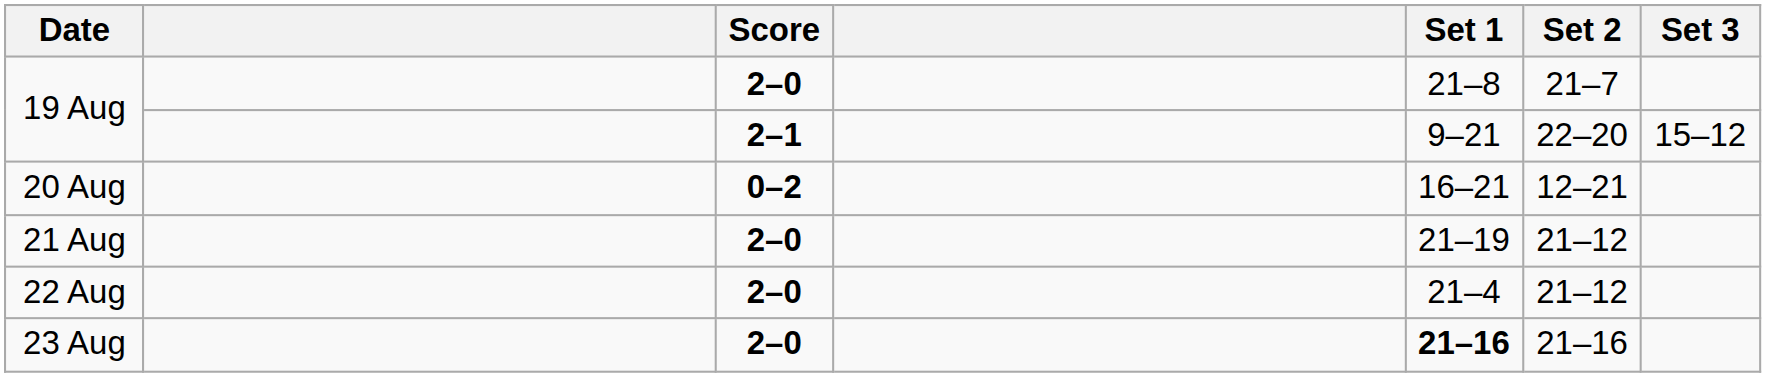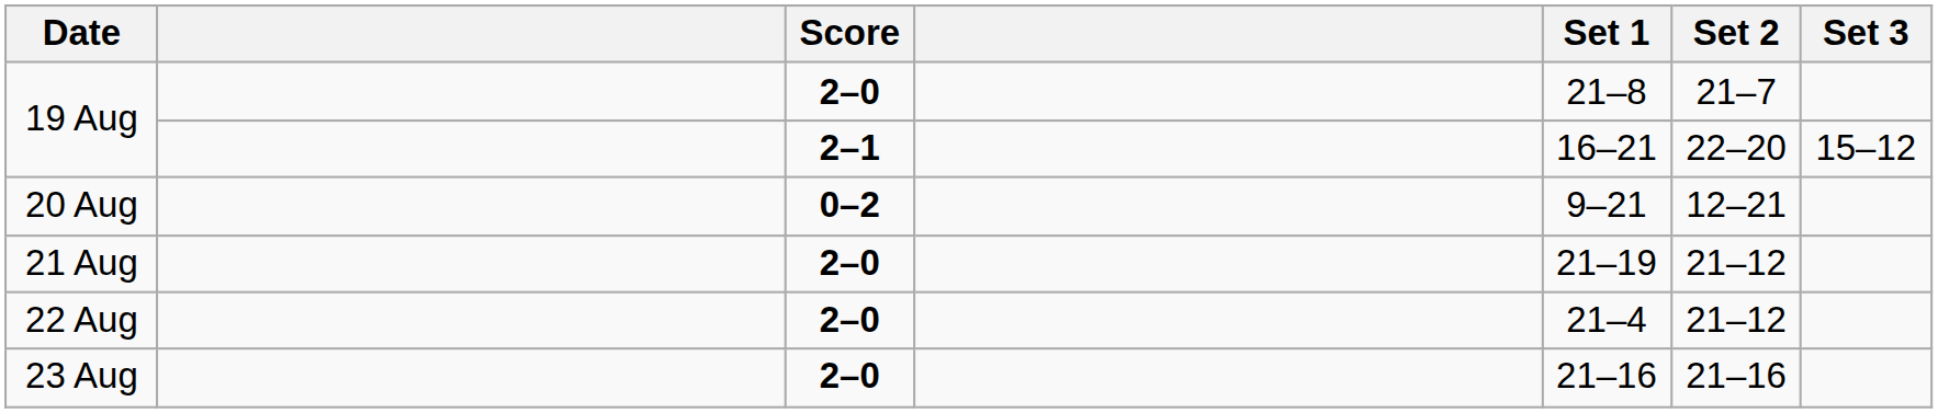 <table class="wikitable" style="text-align: center;">
 <tr>
 <th width="60">Date</th>
 <th align="right" width="270"></th>
 <th width="50">Score</th>
 <th align="left" width="270"></th>
 <th width="50">Set 1</th>
 <th width="50">Set 2</th>
 <th width="50">Set 3</th>
 </tr>
 <tr>
 <td rowspan=2>19 Aug</td>
 <td align=left><strong></strong></td>
 <td align=center><strong>2–0</strong></td>
 <td align=left></td>
 <td>21–8</td>
 <td>21–7</td>
 <td></td>
 </tr>
 <tr>
 <td align=left><strong></strong></td>
 <td align=center><strong>2–1</strong></td>
 <td align=left></td>
-<td>9–21</td>
+<td>16–21</td>
 <td>22–20</td>
 <td>15–12</td>
 </tr>
 <tr>
 <td>20 Aug</td>
 <td align=left></td>
 <td align=center><strong>0–2</strong></td>
 <td align=left><strong></strong></td>
-<td>16–21</td>
+<td>9–21</td>
 <td>12–21</td>
 <td></td>
 </tr>
 <tr>
 <td>21 Aug</td>
 <td align=left><strong></strong></td>
 <td align=center><strong>2–0</strong></td>
 <td align=left></td>
 <td>21–19</td>
 <td>21–12</td>
 <td></td>
 </tr>
 <tr>
 <td>22 Aug</td>
 <td align=left><strong></strong></td>
 <td align=center><strong>2–0</strong></td>
 <td align=left></td>
 <td>21–4</td>
 <td>21–12</td>
 <td></td>
 </tr>
 <tr>
 <td>23 Aug</td>
 <td align=left><strong></strong></td>
 <td align=center><strong>2–0</strong></td>
 <td align=left></td>
-<td><strong>21–16</strong></td>
+<td>21–16</td>
 <td>21–16</td>
 <td></td>
 </tr>
 </table>
